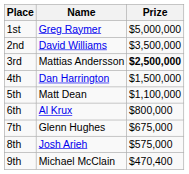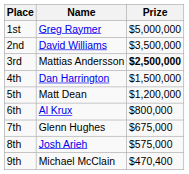 <table class="wikitable">
 <tr>
 <th bgcolor="#FFEBAD">Place</th>
 <th bgcolor="#FFEBAD">Name</th>
 <th bgcolor="#FFEBAD">Prize</th>
 </tr>
 <tr>
 <td>1st</td>
 <td><a href='#'>Greg Raymer</a></td>
 <td>$5,000,000</td>
 </tr>
 <tr>
 <td>2nd</td>
 <td><a href='#'>David Williams</a></td>
 <td>$3,500,000</td>
 </tr>
 <tr>
 <td>3rd</td>
 <td>Mattias Andersson</td>
 <td><strong>$2,500,000</strong></td>
 </tr>
 <tr>
 <td>4th</td>
 <td><a href='#'>Dan Harrington</a></td>
 <td>$1,500,000</td>
 </tr>
 <tr>
 <td>5th</td>
 <td>Matt Dean</td>
-<td>$1,100,000</td>
+<td>$1,200,000</td>
 </tr>
 <tr>
 <td>6th</td>
 <td><a href='#'>Al Krux</a></td>
 <td>$800,000</td>
 </tr>
 <tr>
 <td>7th</td>
 <td>Glenn Hughes</td>
 <td>$675,000</td>
 </tr>
 <tr>
 <td>8th</td>
 <td><a href='#'>Josh Arieh</a></td>
 <td>$575,000</td>
 </tr>
 <tr>
 <td>9th</td>
 <td>Michael McClain</td>
 <td>$470,400</td>
 </tr>
 </table>
